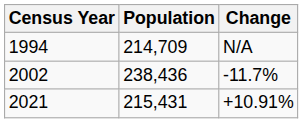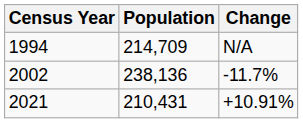 <table class="wikitable sortable">
 <tr>
 <th>Census Year</th>
 <th>Population</th>
 <th>Change</th>
 </tr>
 <tr>
 <td>1994</td>
 <td>214,709</td>
 <td>N/A</td>
 </tr>
 <tr>
 <td>2002</td>
-<td>238,436</td>
+<td>238,136</td>
 <td>-11.7%</td>
 </tr>
 <tr>
 <td>2021</td>
-<td>215,431</td>
+<td>210,431</td>
 <td>+10.91%</td>
 </tr>
 </table>
